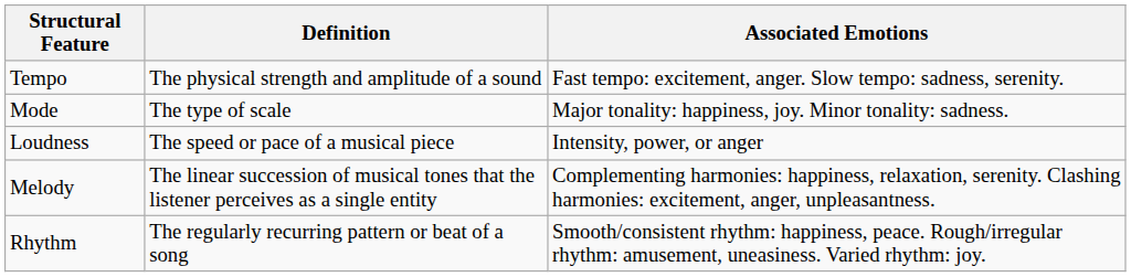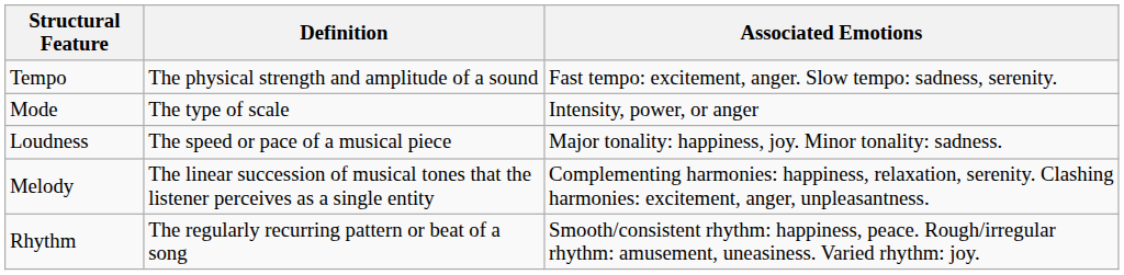 <table class="wikitable">
 <tr>
 <th>Structural Feature</th>
 <th>Definition</th>
 <th>Associated Emotions</th>
 </tr>
 <tr>
 <td>Tempo</td>
 <td>The physical strength and amplitude of a sound</td>
 <td>Fast tempo: excitement, anger. Slow tempo: sadness, serenity.</td>
 </tr>
 <tr>
 <td>Mode</td>
 <td>The type of scale</td>
-<td>Major tonality: happiness, joy. Minor tonality: sadness.</td>
+<td>Intensity, power, or anger</td>
 </tr>
 <tr>
 <td>Loudness</td>
 <td>The speed or pace of a musical piece</td>
-<td>Intensity, power, or anger</td>
+<td>Major tonality: happiness, joy. Minor tonality: sadness.</td>
 </tr>
 <tr>
 <td>Melody</td>
 <td>The linear succession of musical tones that the listener perceives as a single entity</td>
 <td>Complementing harmonies: happiness, relaxation, serenity. Clashing harmonies: excitement, anger, unpleasantness.</td>
 </tr>
 <tr>
 <td>Rhythm</td>
 <td>The regularly recurring pattern or beat of a song</td>
 <td>Smooth/consistent rhythm: happiness, peace. Rough/irregular rhythm: amusement, uneasiness. Varied rhythm: joy.</td>
 </tr>
 </table>
